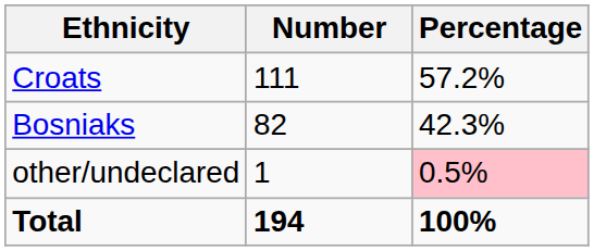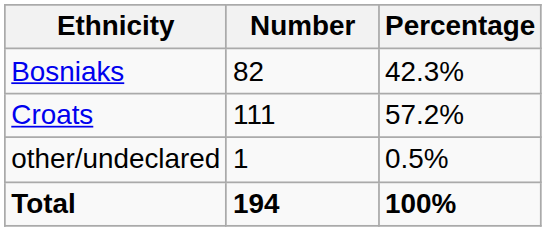 <table class="wikitable">
 <tr>
 <th width="100px">Ethnicity</th>
 <th width="80px">Number</th>
 <th width="80px">Percentage</th>
 </tr>
 <tr>
+<td><a href='#'>Bosniaks</a></td>
+<td>82</td>
+<td>42.3%</td>
+</tr>
+<tr>
 <td><a href='#'>Croats</a></td>
 <td>111</td>
 <td>57.2%</td>
 </tr>
 <tr>
-<td><a href='#'>Bosniaks</a></td>
-<td>82</td>
-<td>42.3%</td>
-</tr>
-<tr>
 <td>other/undeclared</td>
 <td>1</td>
-<td style="background: pink;">0.5%</td>
+<td>0.5%</td>
 </tr>
 <tr>
 <td><strong>Total</strong></td>
 <td><strong>194</strong></td>
 <td><strong>100%</strong></td>
 </tr>
 </table>
